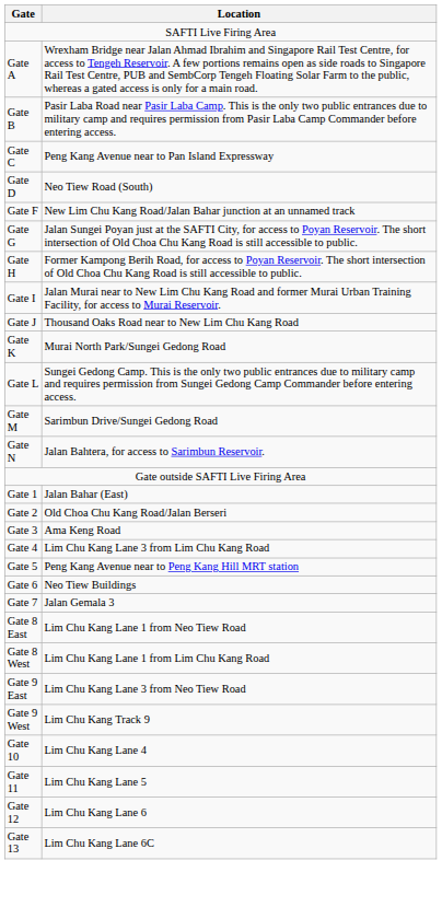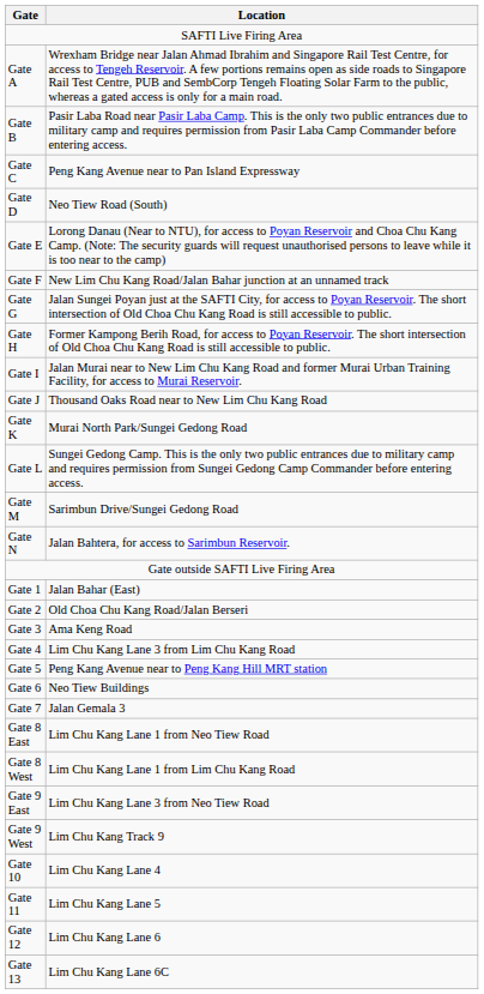 <table class="wikitable">
 <tr>
 <th>Gate</th>
 <th>Location</th>
 </tr>
 <tr>
 <td colspan="2" align="center">SAFTI Live Firing Area</td>
 </tr>
 <tr>
 <td>Gate A</td>
 <td>Wrexham Bridge near Jalan Ahmad Ibrahim and Singapore Rail Test Centre, for access to <a href='#'>Tengeh Reservoir</a>. A few portions remains open as side roads to Singapore Rail Test Centre, PUB and SembCorp Tengeh Floating Solar Farm to the public, whereas a gated access is only for a main road.</td>
 </tr>
 <tr>
 <td>Gate B</td>
 <td>Pasir Laba Road near <a href='#'>Pasir Laba Camp</a>. This is the only two public entrances due to military camp and requires permission from Pasir Laba Camp Commander before entering access.</td>
 </tr>
 <tr>
 <td>Gate C</td>
 <td>Peng Kang Avenue near to Pan Island Expressway</td>
 </tr>
 <tr>
 <td>Gate D</td>
 <td>Neo Tiew Road (South)</td>
+</tr>
+<tr>
+<td>Gate E</td>
+<td>Lorong Danau (Near to NTU), for access to <a href='#'>Poyan Reservoir</a> and Choa Chu Kang Camp. (Note: The security guards will request unauthorised persons to leave while it is too near to the camp)</td>
 </tr>
 <tr>
 <td>Gate F</td>
 <td>New Lim Chu Kang Road/Jalan Bahar junction at an unnamed track</td>
 </tr>
 <tr>
 <td>Gate G</td>
 <td>Jalan Sungei Poyan just at the SAFTI City, for access to <a href='#'>Poyan Reservoir</a>. The short intersection of Old Choa Chu Kang Road is still accessible to public.</td>
 </tr>
 <tr>
 <td>Gate H</td>
 <td>Former Kampong Berih Road, for access to <a href='#'>Poyan Reservoir</a>. The short intersection of Old Choa Chu Kang Road is still accessible to public.</td>
 </tr>
 <tr>
 <td>Gate I</td>
 <td>Jalan Murai near to New Lim Chu Kang Road and former Murai Urban Training Facility, for access to <a href='#'>Murai Reservoir</a>.</td>
 </tr>
 <tr>
 <td>Gate J</td>
 <td>Thousand Oaks Road near to New Lim Chu Kang Road</td>
 </tr>
 <tr>
 <td>Gate K</td>
 <td>Murai North Park/Sungei Gedong Road</td>
 </tr>
 <tr>
 <td>Gate L</td>
 <td>Sungei Gedong Camp. This is the only two public entrances due to military camp and requires permission from Sungei Gedong Camp Commander before entering access.</td>
 </tr>
 <tr>
 <td>Gate M</td>
 <td>Sarimbun Drive/Sungei Gedong Road</td>
 </tr>
 <tr>
 <td>Gate N</td>
 <td>Jalan Bahtera, for access to <a href='#'>Sarimbun Reservoir</a>.</td>
 </tr>
 <tr>
 <td colspan="2" align="center">Gate outside SAFTI Live Firing Area</td>
 </tr>
 <tr>
 <td>Gate 1</td>
 <td>Jalan Bahar (East)</td>
 </tr>
 <tr>
 <td>Gate 2</td>
 <td>Old Choa Chu Kang Road/Jalan Berseri</td>
 </tr>
 <tr>
 <td>Gate 3</td>
 <td>Ama Keng Road</td>
 </tr>
 <tr>
 <td>Gate 4</td>
 <td>Lim Chu Kang Lane 3 from Lim Chu Kang Road</td>
 </tr>
 <tr>
 <td>Gate 5</td>
 <td>Peng Kang Avenue near to <a href='#'>Peng Kang Hill MRT station</a></td>
 </tr>
 <tr>
 <td>Gate 6</td>
 <td>Neo Tiew Buildings</td>
 </tr>
 <tr>
 <td>Gate 7</td>
 <td>Jalan Gemala 3</td>
 </tr>
 <tr>
 <td>Gate 8 East</td>
 <td>Lim Chu Kang Lane 1 from Neo Tiew Road</td>
 </tr>
 <tr>
 <td>Gate 8 West</td>
 <td>Lim Chu Kang Lane 1 from Lim Chu Kang Road</td>
 </tr>
 <tr>
 <td>Gate 9 East</td>
 <td>Lim Chu Kang Lane 3 from Neo Tiew Road</td>
 </tr>
 <tr>
 <td>Gate 9 West</td>
 <td>Lim Chu Kang Track 9</td>
 </tr>
 <tr>
 <td>Gate 10</td>
 <td>Lim Chu Kang Lane 4</td>
 </tr>
 <tr>
 <td>Gate 11</td>
 <td>Lim Chu Kang Lane 5</td>
 </tr>
 <tr>
 <td>Gate 12</td>
 <td>Lim Chu Kang Lane 6</td>
 </tr>
 <tr>
 <td>Gate 13</td>
 <td>Lim Chu Kang Lane 6C</td>
 </tr>
 </table>
